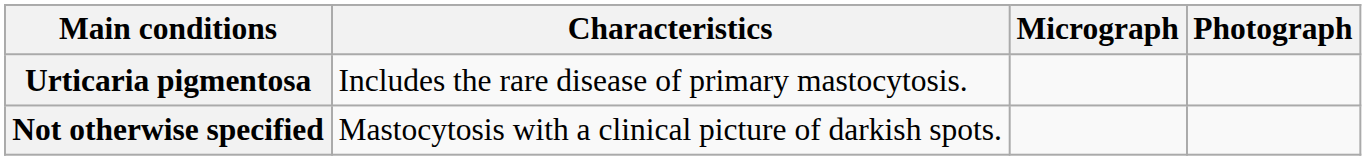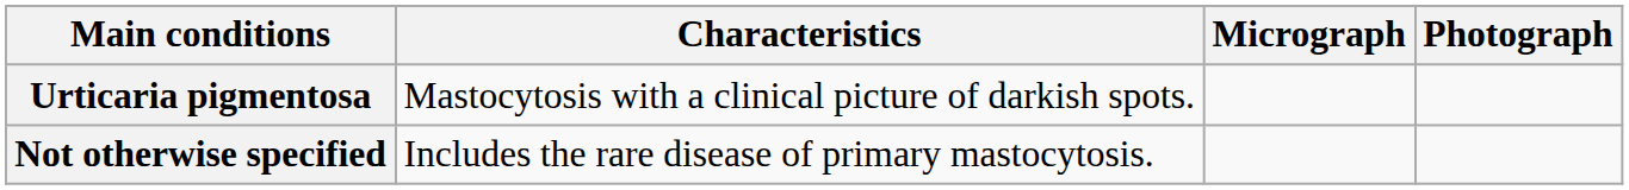 <table class="wikitable">
 <tr>
 <th>Main conditions</th>
 <th>Characteristics</th>
 <th>Micrograph</th>
 <th>Photograph</th>
 </tr>
 <tr>
 <th>Urticaria pigmentosa</th>
-<td>Includes the rare disease of primary mastocytosis.</td>
+<td>Mastocytosis with a clinical picture of darkish spots.</td>
 <td></td>
 <td></td>
 </tr>
 <tr>
 <th>Not otherwise specified</th>
-<td>Mastocytosis with a clinical picture of darkish spots.</td>
+<td>Includes the rare disease of primary mastocytosis.</td>
 <td></td>
 <td></td>
 </tr>
 </table>
